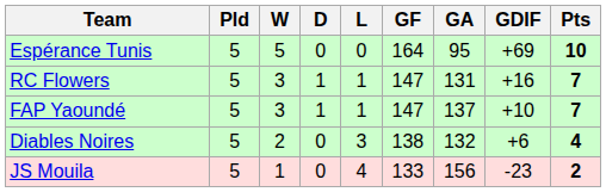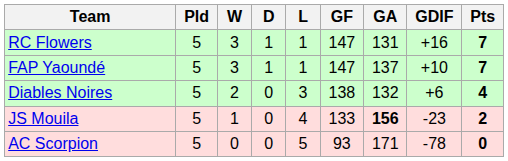 <table class=wikitable style="text-align:center" width=500>
 <tr>
 <th width=25%>Team</th>
 <th width=5%>Pld</th>
 <th width=5%>W</th>
 <th width=5%>D</th>
 <th width=5%>L</th>
 <th width=5%>GF</th>
 <th width=5%>GA</th>
 <th width=5%>GDIF</th>
 <th width=5%>Pts</th>
-</tr>
-<tr bgcolor=#ccffcc>
-<td align="left"> <a href='#'>Espérance Tunis</a></td>
-<td>5</td>
-<td>5</td>
-<td>0</td>
-<td>0</td>
-<td>164</td>
-<td>95</td>
-<td>+69</td>
-<td><strong>10</strong></td>
 </tr>
 <tr bgcolor=#ccffcc>
 <td align="left"> <a href='#'>RC Flowers</a></td>
 <td>5</td>
 <td>3</td>
 <td>1</td>
 <td>1</td>
 <td>147</td>
 <td>131</td>
 <td>+16</td>
 <td><strong>7</strong></td>
 </tr>
 <tr bgcolor=#ccffcc>
 <td align="left"> <a href='#'>FAP Yaoundé</a></td>
 <td>5</td>
 <td>3</td>
 <td>1</td>
 <td>1</td>
 <td>147</td>
 <td>137</td>
 <td>+10</td>
 <td><strong>7</strong></td>
 </tr>
 <tr bgcolor=#ccffcc>
 <td align="left"> <a href='#'>Diables Noires</a></td>
 <td>5</td>
 <td>2</td>
 <td>0</td>
 <td>3</td>
 <td>138</td>
 <td>132</td>
 <td>+6</td>
 <td><strong>4</strong></td>
 </tr>
 <tr bgcolor=#ffdddd>
 <td align="left"> <a href='#'>JS Mouila</a></td>
 <td>5</td>
 <td>1</td>
 <td>0</td>
 <td>4</td>
 <td>133</td>
-<td>156</td>
+<td><strong>156</strong></td>
 <td>-23</td>
 <td><strong>2</strong></td>
 </tr>
+<tr bgcolor=#ffdddd>
+<td align="left"> <a href='#'>AC Scorpion</a></td>
+<td>5</td>
+<td>0</td>
+<td>0</td>
+<td>5</td>
+<td>93</td>
+<td>171</td>
+<td>-78</td>
+<td><strong>0</strong></td>
+</tr>
 </table>
